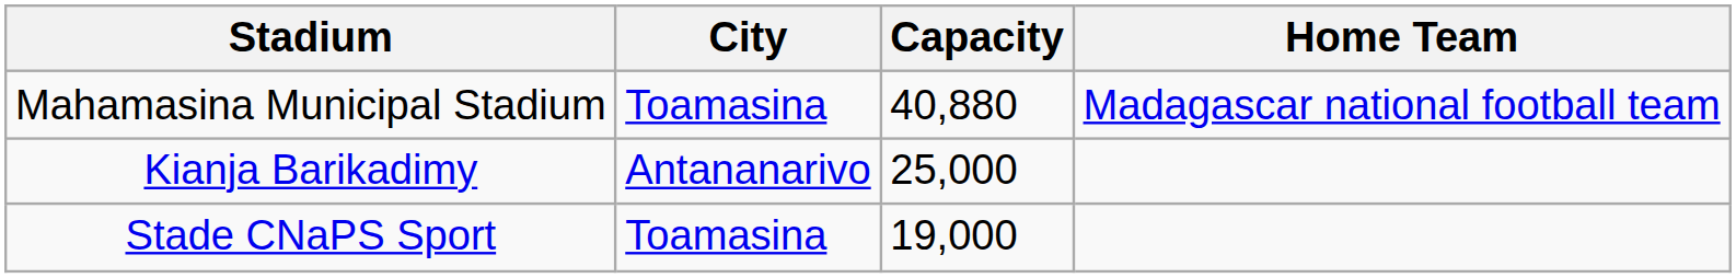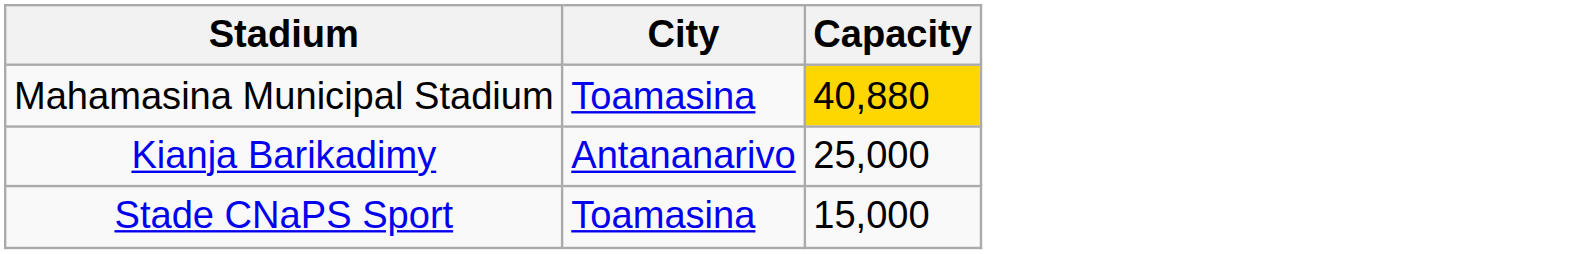 <table class="wikitable sortable">
 <tr>
 <th>Stadium</th>
 <th>City</th>
 <th>Capacity</th>
-<th>Home Team</th>
 </tr>
 <tr>
 <td style="text-align:center;">Mahamasina Municipal Stadium</td>
 <td><a href='#'>Toamasina</a></td>
-<td>40,880</td>
-<td><a href='#'>Madagascar national football team</a></td>
+<td style="background: gold;">40,880</td>
 </tr>
 <tr>
 <td style="text-align:center;"><a href='#'>Kianja Barikadimy</a></td>
 <td><a href='#'>Antananarivo</a></td>
 <td>25,000</td>
-<td></td>
 </tr>
 <tr>
 <td style="text-align:center;"><a href='#'>Stade CNaPS Sport</a></td>
 <td><a href='#'>Toamasina</a></td>
-<td>19,000</td>
-<td></td>
+<td>15,000</td>
 </tr>
 </table>
